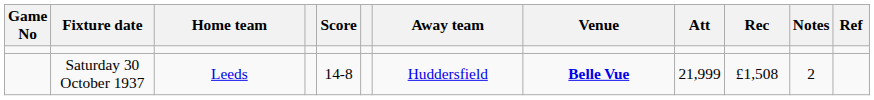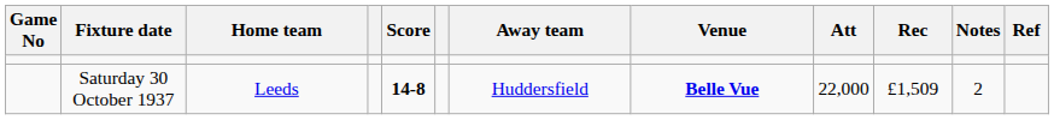 <table class="wikitable" style="text-align:center;">
 <tr>
 <th width=20 abbr="No">Game No</th>
 <th width=100 abbr="Date">Fixture date</th>
 <th width=150 abbr="Home team">Home team</th>
 <th width=5 abbr="space"></th>
 <th width=20 abbr="Score">Score</th>
 <th width=5 abbr="space"></th>
 <th width=150 abbr="Away team">Away team</th>
 <th width=150 abbr="Venue">Venue</th>
 <th width=45 abbr="Att">Att</th>
 <th width=60 abbr="Rec">Rec</th>
 <th width=20 abbr="Notes">Notes</th>
 <th width=30 abbr="Ref">Ref</th>
 </tr>
 <tr>
 <td></td>
 <td></td>
 <td></td>
 <td></td>
 <td></td>
 <td></td>
 <td></td>
 <td></td>
 <td></td>
 <td></td>
 <td></td>
 </tr>
 <tr>
 <td></td>
 <td>Saturday 30 October 1937</td>
 <td><a href='#'>Leeds</a></td>
 <td></td>
-<td>14-8</td>
+<td><strong>14-8</strong></td>
 <td></td>
 <td><a href='#'>Huddersfield</a></td>
 <td><strong><a href='#'>Belle Vue</a></strong></td>
-<td>21,999</td>
-<td>£1,508</td>
+<td>22,000</td>
+<td>£1,509</td>
 <td>2</td>
 <td></td>
 </tr>
 </table>
